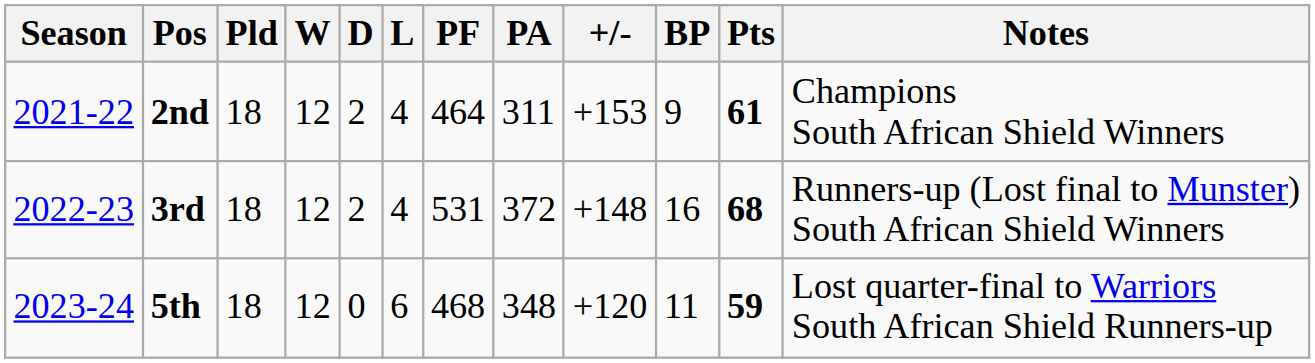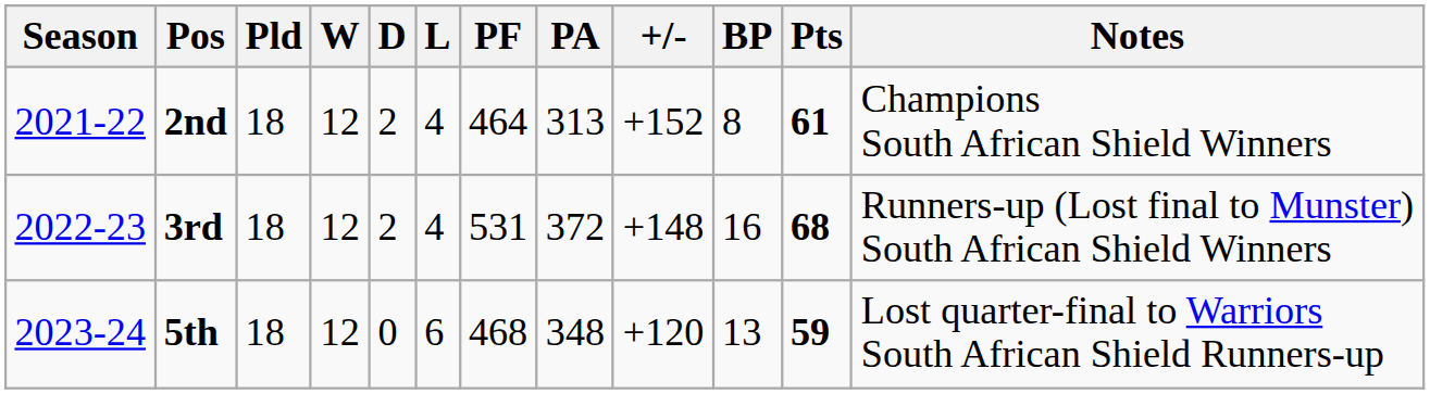 <table class="wikitable">
 <tr>
 <th>Season</th>
 <th>Pos</th>
 <th>Pld</th>
 <th>W</th>
 <th>D</th>
 <th>L</th>
 <th>PF</th>
 <th>PA</th>
 <th>+/-</th>
 <th>BP</th>
 <th>Pts</th>
 <th>Notes</th>
 </tr>
 <tr>
 <td><a href='#'>2021-22</a></td>
 <td><strong>2nd</strong></td>
 <td>18</td>
 <td>12</td>
 <td>2</td>
 <td>4</td>
 <td>464</td>
-<td>311</td>
-<td>+153</td>
-<td>9</td>
+<td>313</td>
+<td>+152</td>
+<td>8</td>
 <td><strong>61</strong></td>
 <td>Champions<br>South African Shield Winners</td>
 </tr>
 <tr>
 <td><a href='#'>2022-23</a></td>
 <td><strong>3rd</strong></td>
 <td>18</td>
 <td>12</td>
 <td>2</td>
 <td>4</td>
 <td>531</td>
 <td>372</td>
 <td>+148</td>
 <td>16</td>
 <td><strong>68</strong></td>
 <td>Runners-up (Lost final to <a href='#'>Munster</a>)<br>South African Shield Winners</td>
 </tr>
 <tr>
 <td><a href='#'>2023-24</a></td>
 <td><strong>5th</strong></td>
 <td>18</td>
 <td>12</td>
 <td>0</td>
 <td>6</td>
 <td>468</td>
 <td>348</td>
 <td>+120</td>
-<td>11</td>
+<td>13</td>
 <td><strong>59</strong></td>
 <td>Lost quarter-final to <a href='#'>Warriors</a><br>South African Shield Runners-up</td>
 </tr>
 </table>
